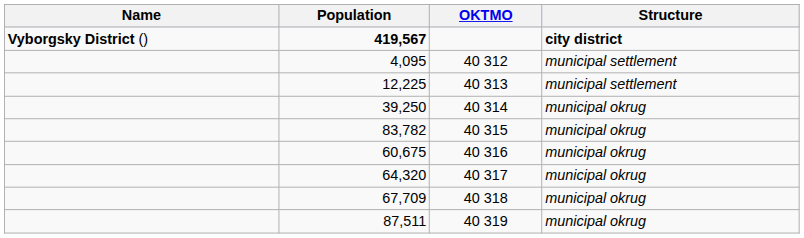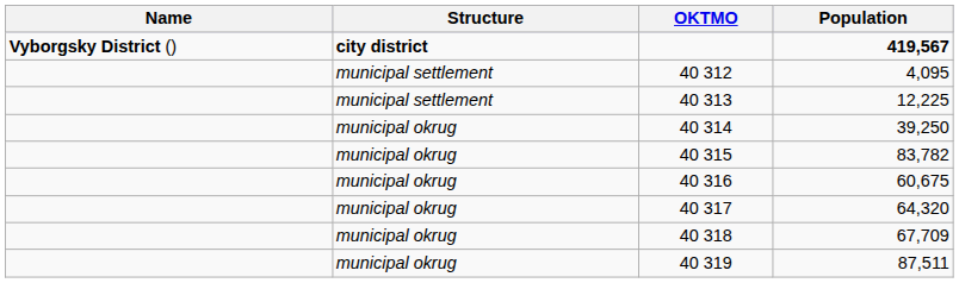 <table width=100% class="wikitable">
 <tr bgcolor="#CCCCFF" align="left">
 <th>Name</th>
+<th>Structure</th>
+<th><a href='#'>OKTMO</a></th>
 <th>Population</th>
-<th><a href='#'>OKTMO</a></th>
-<th>Structure</th>
 </tr>
 <tr valign="top">
 <td><strong>Vyborgsky District</strong> ()</td>
+<td align="left"><strong>city district</strong></td>
+<td></td>
 <td align="right"><strong>419,567</strong></td>
-<td></td>
-<td align="left"><strong>city district</strong></td>
 </tr>
 <tr>
 <td><br></td>
+<td align="left"><em>municipal settlement</em></td>
+<td align="center">40 312</td>
 <td align="right">4,095</td>
-<td align="center">40 312</td>
-<td align="left"><em>municipal settlement</em></td>
 </tr>
 <tr>
 <td><br></td>
+<td align="left"><em>municipal settlement</em></td>
+<td align="center">40 313</td>
 <td align="right">12,225</td>
-<td align="center">40 313</td>
-<td align="left"><em>municipal settlement</em></td>
 </tr>
 <tr>
 <td><br></td>
+<td align="left"><em>municipal okrug</em></td>
+<td align="center">40 314</td>
 <td align="right">39,250</td>
-<td align="center">40 314</td>
-<td align="left"><em>municipal okrug</em></td>
 </tr>
 <tr>
 <td><br></td>
+<td align="left"><em>municipal okrug</em></td>
+<td align="center">40 315</td>
 <td align="right">83,782</td>
-<td align="center">40 315</td>
-<td align="left"><em>municipal okrug</em></td>
 </tr>
 <tr>
 <td><br></td>
+<td align="left"><em>municipal okrug</em></td>
+<td align="center">40 316</td>
 <td align="right">60,675</td>
-<td align="center">40 316</td>
-<td align="left"><em>municipal okrug</em></td>
 </tr>
 <tr>
 <td><br></td>
+<td align="left"><em>municipal okrug</em></td>
+<td align="center">40 317</td>
 <td align="right">64,320</td>
-<td align="center">40 317</td>
-<td align="left"><em>municipal okrug</em></td>
 </tr>
 <tr>
 <td><br></td>
+<td align="left"><em>municipal okrug</em></td>
+<td align="center">40 318</td>
 <td align="right">67,709</td>
-<td align="center">40 318</td>
-<td align="left"><em>municipal okrug</em></td>
 </tr>
 <tr>
 <td><br></td>
+<td align="left"><em>municipal okrug</em></td>
+<td align="center">40 319</td>
 <td align="right">87,511</td>
-<td align="center">40 319</td>
-<td align="left"><em>municipal okrug</em></td>
 </tr>
 </table>
